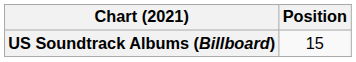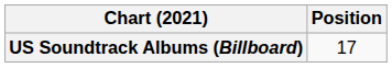 <table class="wikitable plainrowheaders" style="text-align:center">
 <tr>
 <th scope="col">Chart (2021)</th>
 <th scope="col">Position</th>
 </tr>
 <tr>
 <th scope="row">US Soundtrack Albums (<em>Billboard</em>)</th>
-<td>15</td>
+<td>17</td>
 </tr>
 </table>
